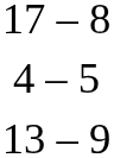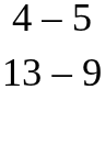 <table style="text-align:center">
 <tr>
 <th width=200></th>
 <th width=100></th>
 <th width=200></th>
-</tr>
-<tr>
-<td align=right><strong></strong></td>
-<td>17 – 8</td>
-<td align=left></td>
 </tr>
 <tr>
 <td align=right></td>
 <td>4 – 5</td>
 <td align=left><strong></strong></td>
 </tr>
 <tr>
 <td align=right><strong></strong></td>
 <td>13 – 9</td>
 <td align=left></td>
 </tr>
 </table>
